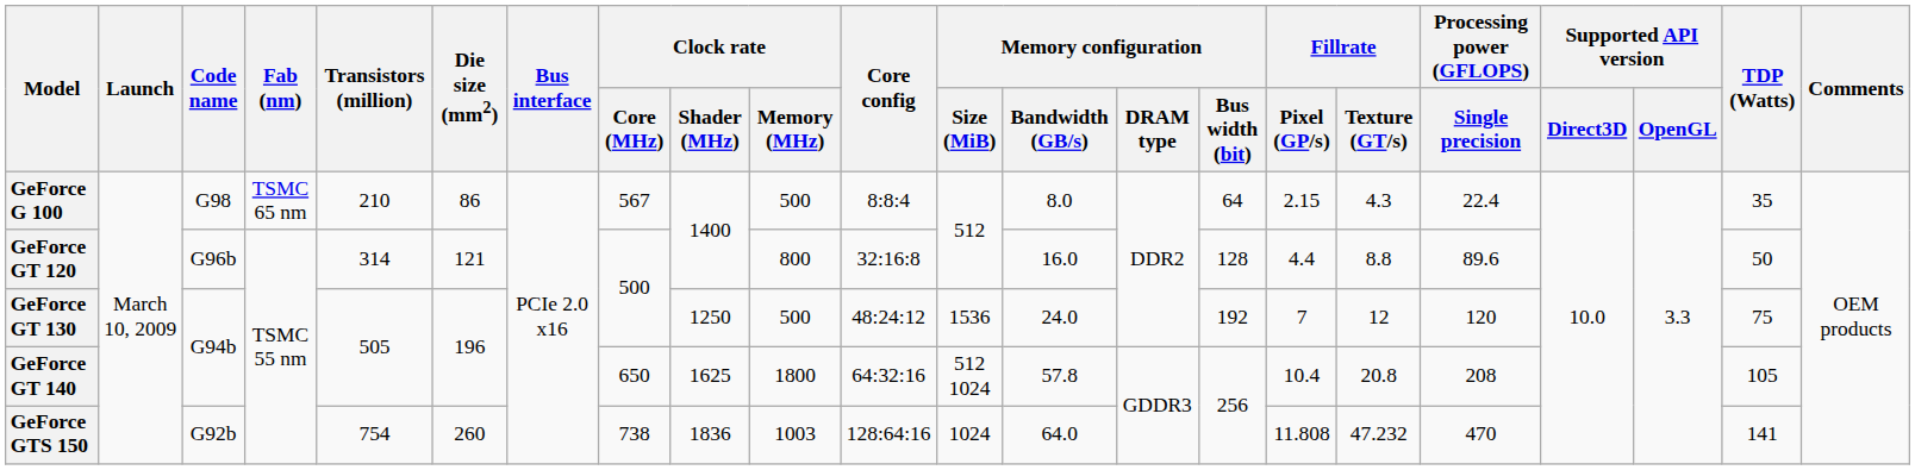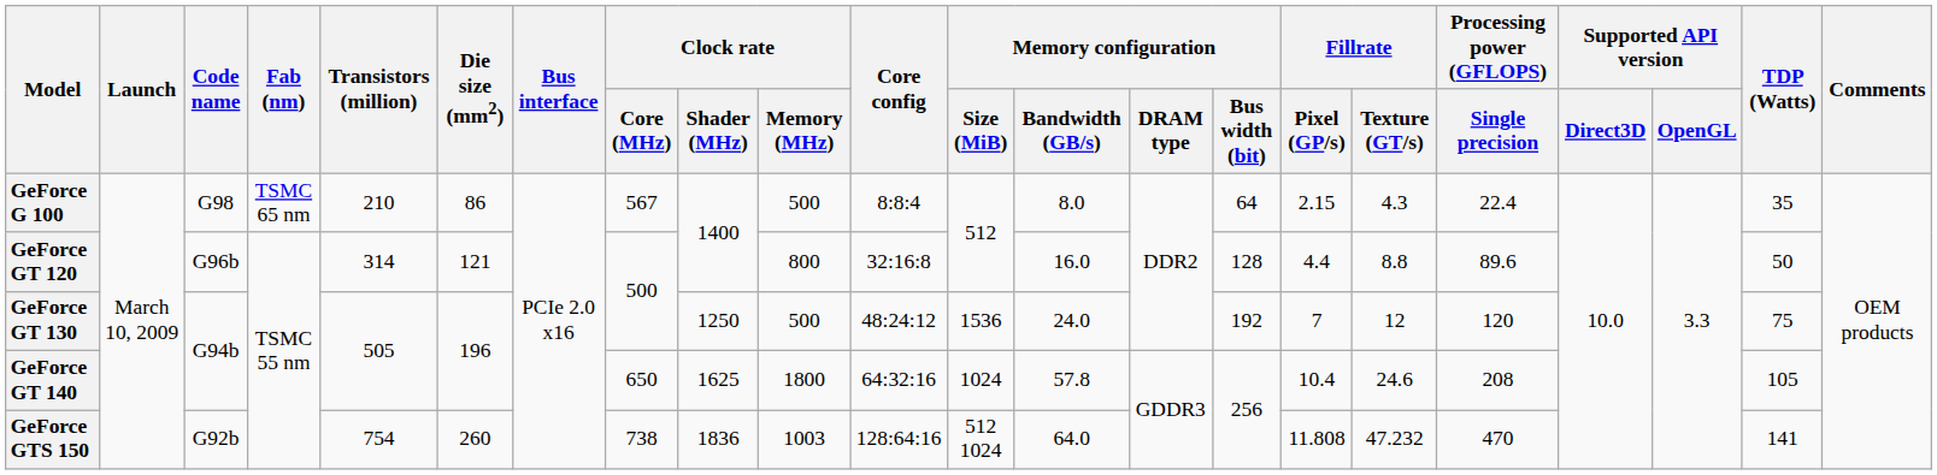 <table class="mw-datatable wikitable sortable sort-under" style="font-size:85%; text-align:center;">
 <tr>
 <th rowspan="2">Model</th>
 <th rowspan="2">Launch</th>
 <th rowspan="2"><a href='#'>Code name</a></th>
 <th rowspan="2"><a href='#'>Fab</a> (<a href='#'>nm</a>)</th>
 <th rowspan="2">Transistors (million)</th>
 <th rowspan="2">Die size (mm<sup>2</sup>)</th>
 <th rowspan="2"><a href='#'>Bus</a> <a href='#'>interface</a></th>
 <th colspan="3">Clock rate</th>
 <th rowspan="2">Core config</th>
 <th colspan="4">Memory configuration</th>
 <th colspan="2"><a href='#'>Fillrate</a></th>
 <th>Processing power (<a href='#'>GFLOPS</a>)</th>
 <th colspan="2">Supported <a href='#'>API</a> version</th>
 <th rowspan="2"><a href='#'>TDP</a> (Watts)</th>
 <th rowspan="2">Comments</th>
 </tr>
 <tr>
 <th>Core (<a href='#'>MHz</a>)</th>
 <th>Shader (<a href='#'>MHz</a>)</th>
 <th>Memory (<a href='#'>MHz</a>)</th>
 <th>Size (<a href='#'>MiB</a>)</th>
 <th>Bandwidth (<a href='#'>GB/s</a>)</th>
 <th>DRAM type</th>
 <th>Bus width (<a href='#'>bit</a>)</th>
 <th>Pixel (<a href='#'>GP</a>/s)</th>
 <th>Texture (<a href='#'>GT</a>/s)</th>
 <th><a href='#'>Single precision</a></th>
 <th><a href='#'>Direct3D</a></th>
 <th><a href='#'>OpenGL</a></th>
 </tr>
 <tr>
 <th style="text-align:left;">GeForce G 100</th>
 <td rowspan="5">March 10, 2009</td>
 <td>G98</td>
 <td><a href='#'>TSMC</a> 65 nm</td>
 <td>210</td>
 <td>86</td>
 <td rowspan="5">PCIe 2.0 x16</td>
 <td>567</td>
 <td rowspan="2">1400</td>
 <td>500</td>
 <td>8:8:4</td>
 <td rowspan="2">512</td>
 <td>8.0</td>
 <td rowspan="3">DDR2</td>
 <td>64</td>
 <td>2.15</td>
 <td>4.3</td>
 <td>22.4</td>
 <td rowspan="5">10.0</td>
 <td rowspan="5">3.3</td>
 <td>35</td>
 <td rowspan="5">OEM products</td>
 </tr>
 <tr>
 <th style="text-align:left;">GeForce GT 120</th>
 <td>G96b</td>
 <td rowspan="4">TSMC 55 nm</td>
 <td>314</td>
 <td>121</td>
 <td rowspan="2">500</td>
 <td>800</td>
 <td>32:16:8</td>
 <td>16.0</td>
 <td>128</td>
 <td>4.4</td>
 <td>8.8</td>
 <td>89.6</td>
 <td>50</td>
 </tr>
 <tr>
 <th style="text-align:left;">GeForce GT 130</th>
 <td rowspan="2">G94b</td>
 <td rowspan="2">505</td>
 <td rowspan="2">196</td>
 <td>1250</td>
 <td>500</td>
 <td>48:24:12</td>
 <td>1536</td>
 <td>24.0</td>
 <td>192</td>
 <td>7</td>
 <td>12</td>
 <td>120</td>
 <td>75</td>
 </tr>
 <tr>
 <th style="text-align:left;">GeForce GT 140</th>
 <td>650</td>
 <td>1625</td>
 <td>1800</td>
 <td>64:32:16</td>
-<td>512 1024</td>
+<td>1024</td>
 <td>57.8</td>
 <td rowspan="2">GDDR3</td>
 <td rowspan="2">256</td>
 <td>10.4</td>
-<td>20.8</td>
+<td>24.6</td>
 <td>208</td>
 <td>105</td>
 </tr>
 <tr>
 <th style="text-align:left;">GeForce GTS 150</th>
 <td>G92b</td>
 <td>754</td>
 <td>260</td>
 <td>738</td>
 <td>1836</td>
 <td>1003</td>
 <td>128:64:16</td>
-<td>1024</td>
+<td>512 1024</td>
 <td>64.0</td>
 <td>11.808</td>
 <td>47.232</td>
 <td>470</td>
 <td>141</td>
 </tr>
 </table>
